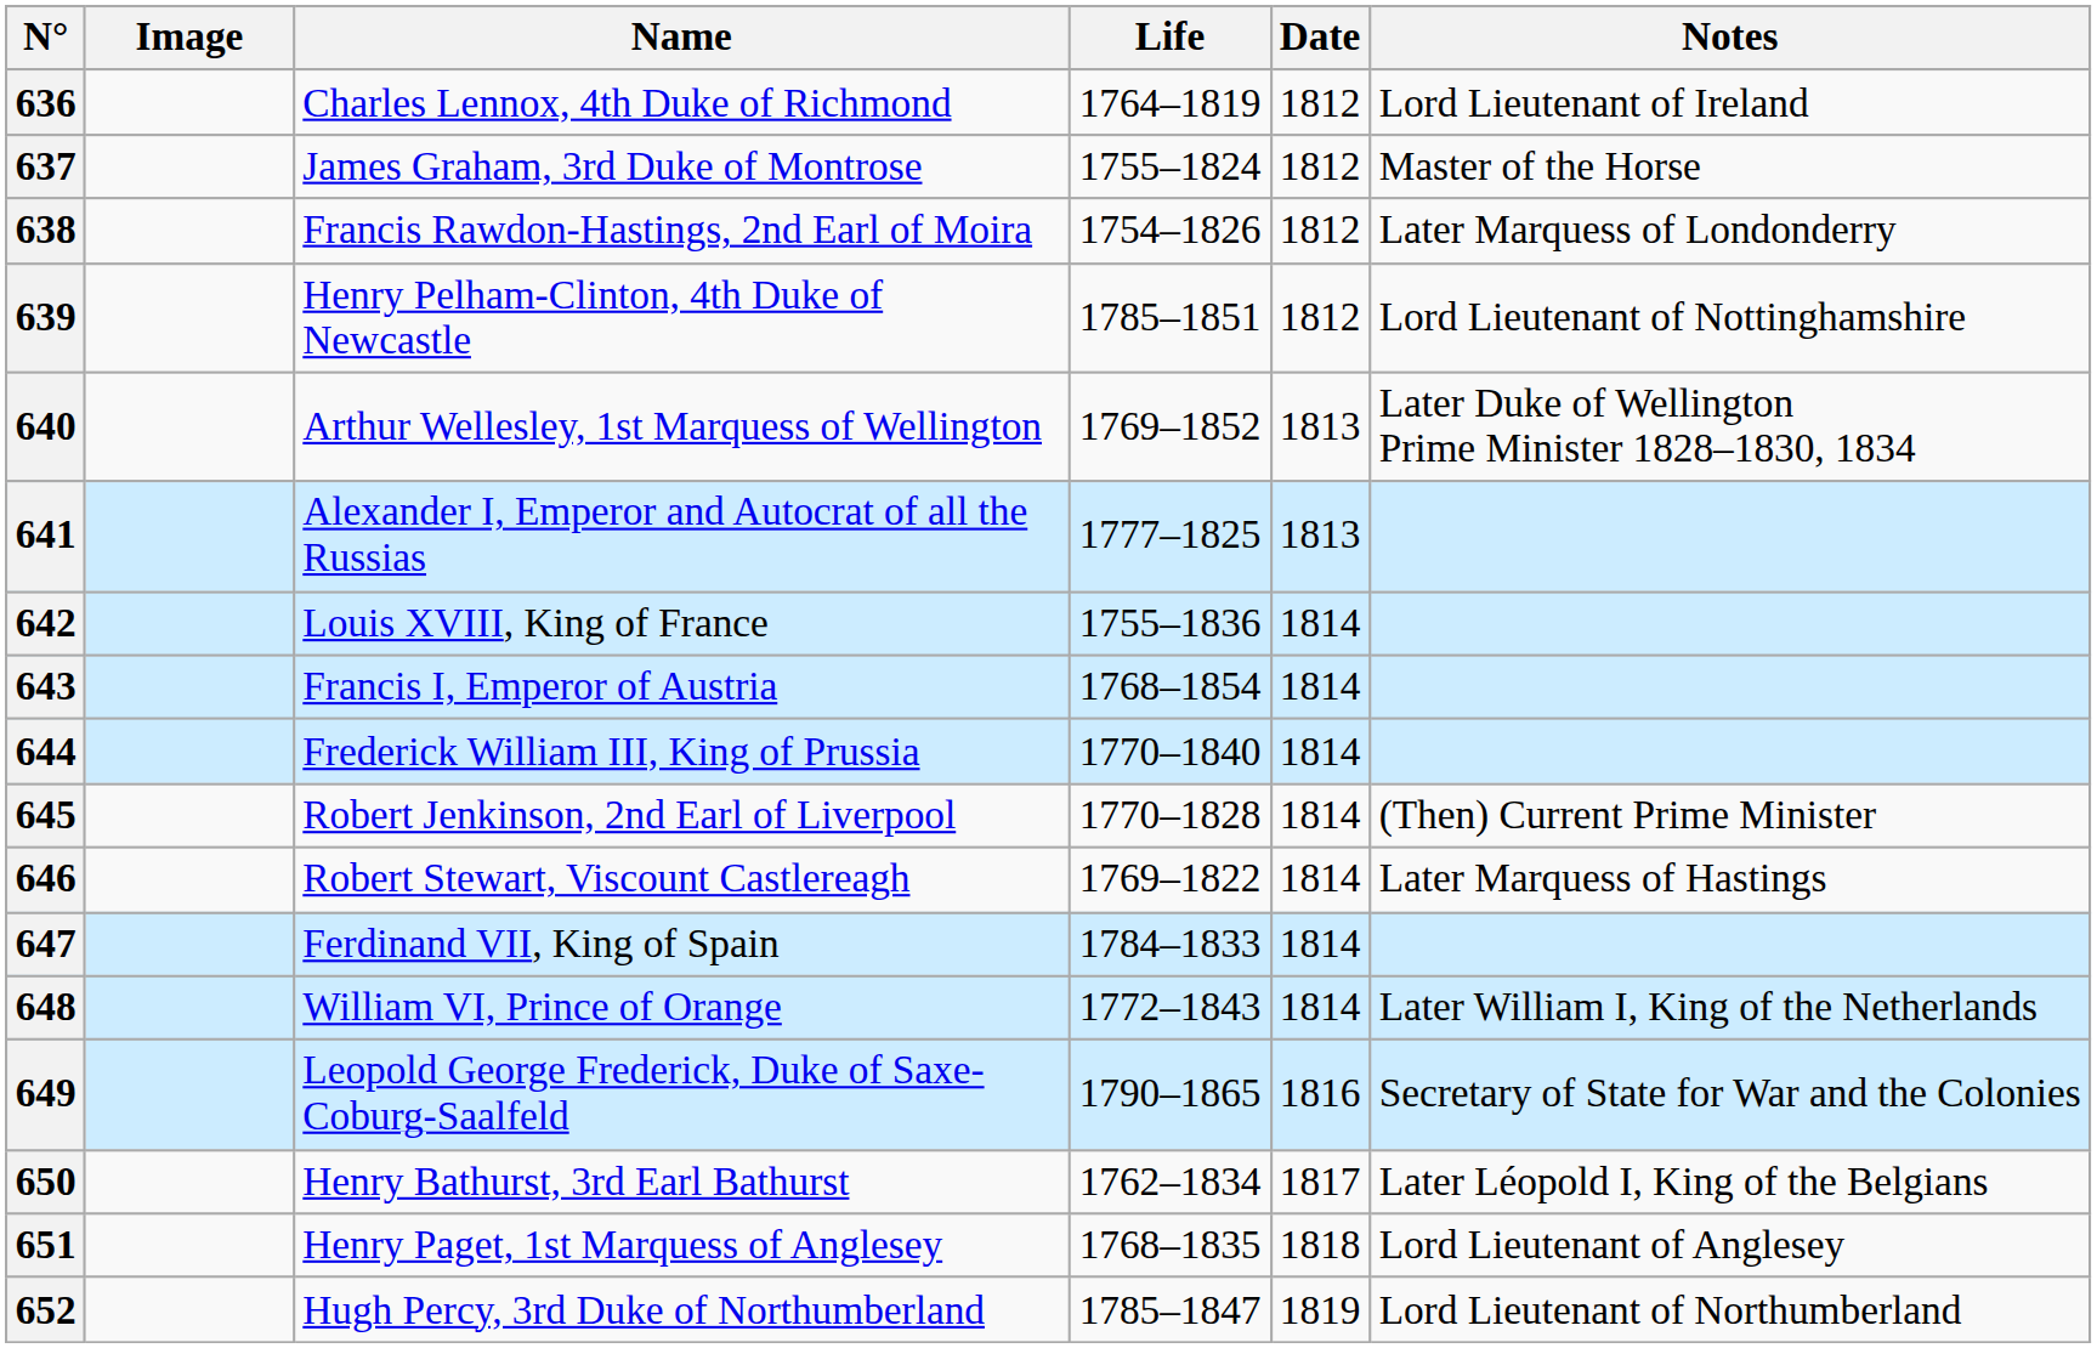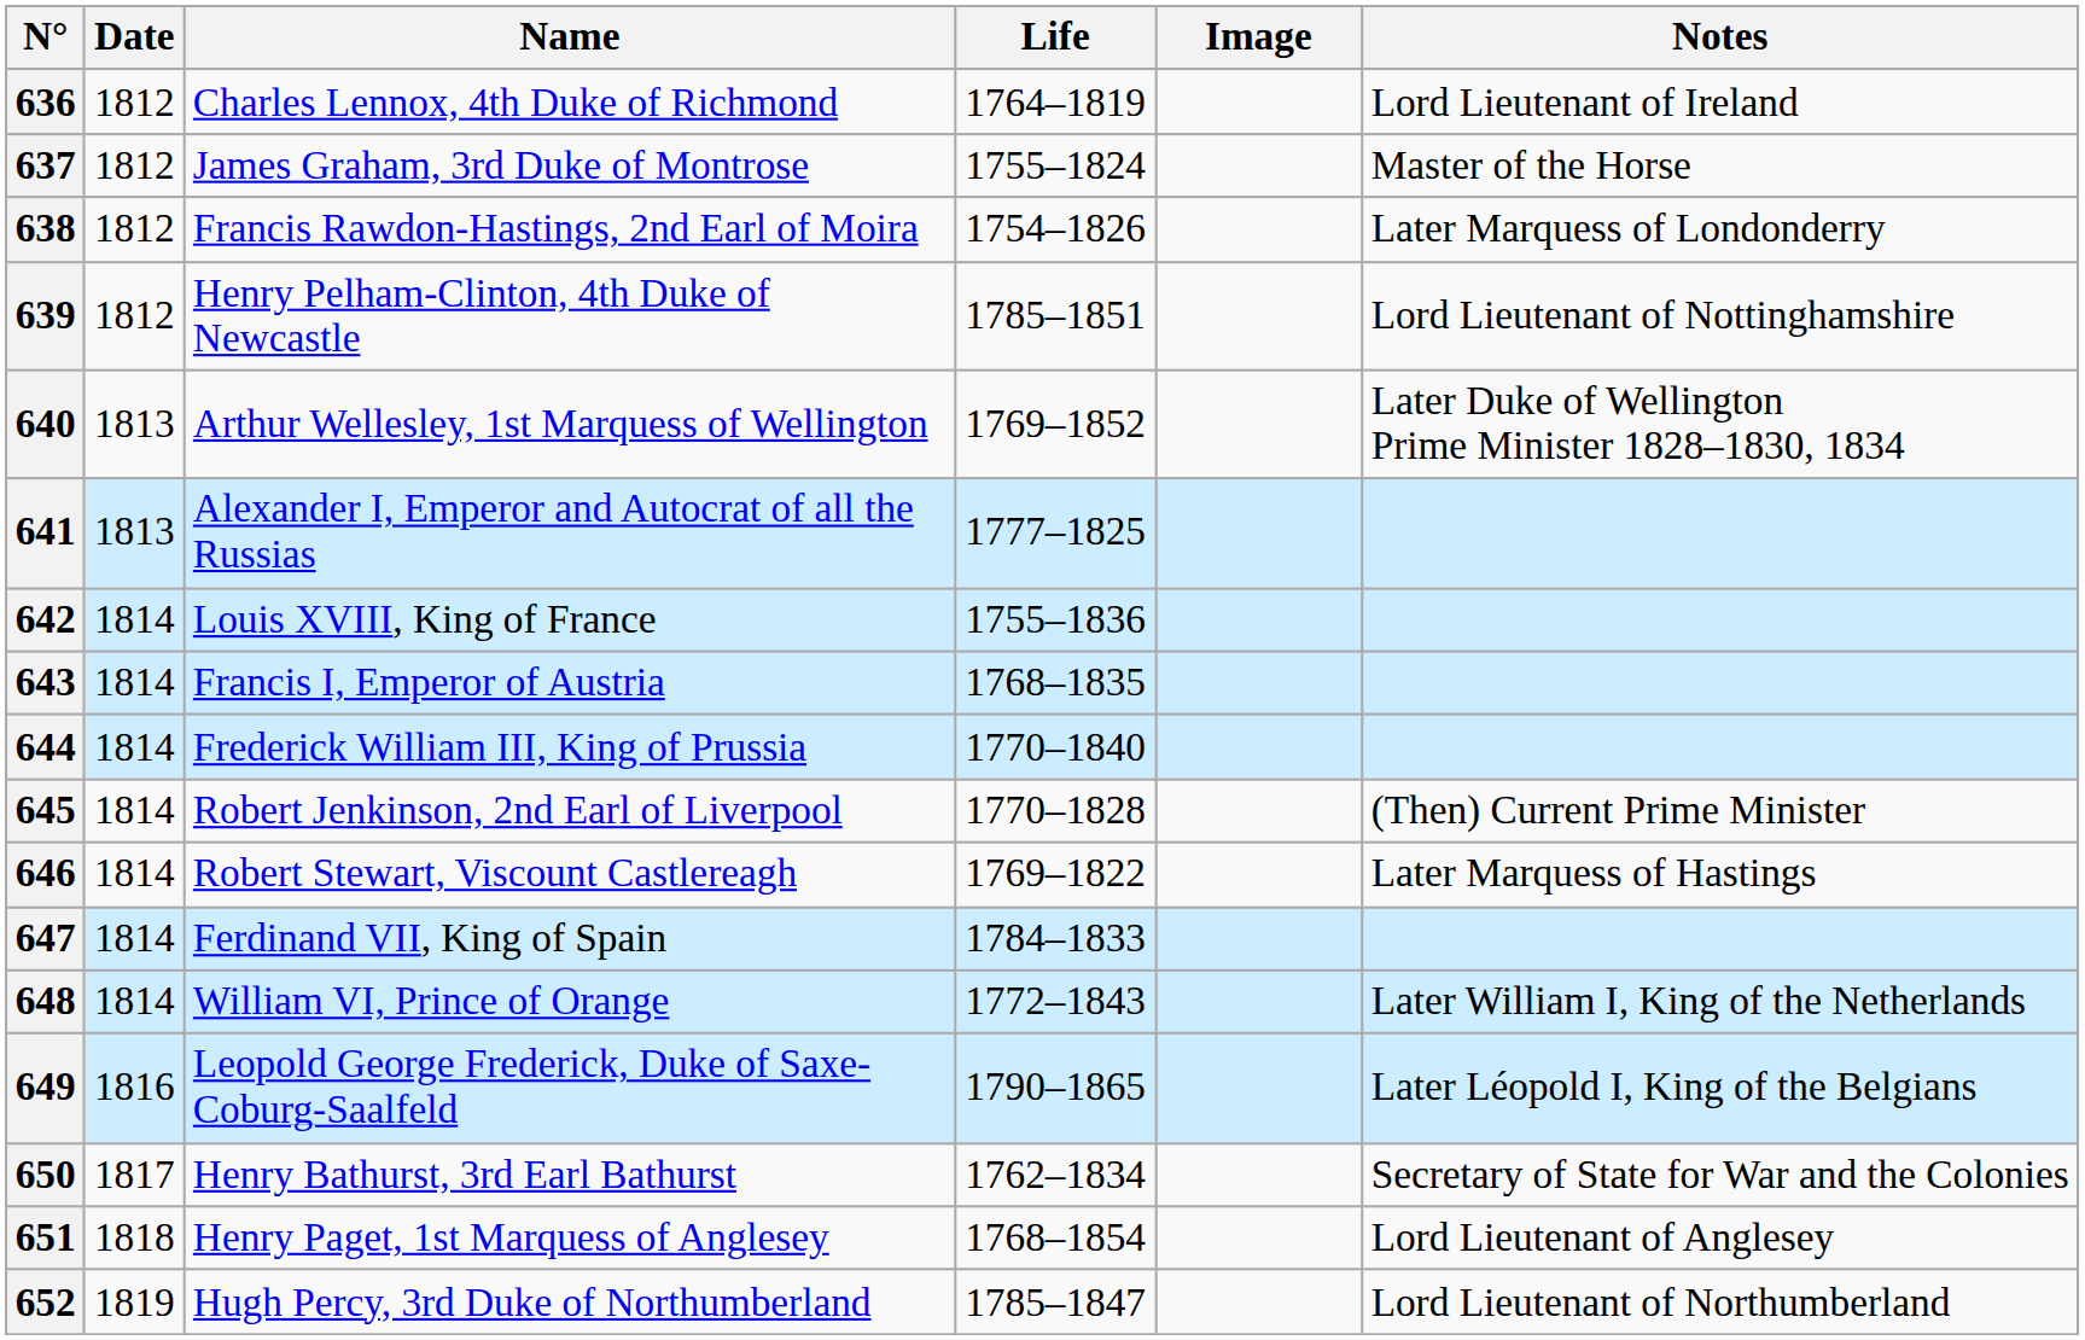 <table class="wikitable">
 <tr>
 <th>N°</th>
-<th style="width: 75px;">Image</th>
+<th>Date</th>
 <th style="width: 300px;">Name</th>
 <th>Life</th>
-<th>Date</th>
+<th style="width: 75px;">Image</th>
 <th>Notes</th>
 </tr>
 <tr id="The Regency">
 <th>636</th>
-<td></td>
+<td>1812</td>
 <td><a href='#'>Charles Lennox, 4th Duke of Richmond</a></td>
 <td>1764–1819</td>
-<td>1812</td>
+<td></td>
 <td>Lord Lieutenant of Ireland</td>
 </tr>
 <tr>
 <th>637</th>
-<td></td>
+<td>1812</td>
 <td><a href='#'>James Graham, 3rd Duke of Montrose</a></td>
 <td>1755–1824</td>
-<td>1812</td>
+<td></td>
 <td>Master of the Horse</td>
 </tr>
 <tr>
 <th>638</th>
-<td></td>
+<td>1812</td>
 <td><a href='#'>Francis Rawdon-Hastings, 2nd Earl of Moira</a></td>
 <td>1754–1826</td>
-<td>1812</td>
+<td></td>
 <td>Later Marquess of Londonderry</td>
 </tr>
 <tr>
 <th>639</th>
-<td></td>
+<td>1812</td>
 <td><a href='#'>Henry Pelham-Clinton, 4th Duke of Newcastle</a></td>
 <td>1785–1851</td>
-<td>1812</td>
+<td></td>
 <td>Lord Lieutenant of Nottinghamshire</td>
 </tr>
 <tr>
 <th>640</th>
-<td></td>
+<td>1813</td>
 <td><a href='#'>Arthur Wellesley, 1st Marquess of Wellington</a></td>
 <td>1769–1852</td>
-<td>1813</td>
+<td></td>
 <td>Later Duke of Wellington<br>Prime Minister 1828–1830, 1834</td>
 </tr>
 <tr bgcolor="#CCECFF">
 <th>641</th>
-<td></td>
+<td>1813</td>
 <td><a href='#'>Alexander I, Emperor and Autocrat of all the Russias</a></td>
 <td>1777–1825</td>
-<td>1813</td>
+<td></td>
 <td></td>
 </tr>
 <tr bgcolor="#CCECFF">
 <th>642</th>
-<td></td>
+<td>1814</td>
 <td><a href='#'>Louis XVIII</a>, King of France</td>
 <td>1755–1836</td>
-<td>1814</td>
+<td></td>
 <td></td>
 </tr>
 <tr bgcolor="#CCECFF">
 <th>643</th>
+<td>1814</td>
+<td><a href='#'>Francis I, Emperor of Austria</a></td>
+<td>1768–1835</td>
 <td></td>
-<td><a href='#'>Francis I, Emperor of Austria</a></td>
-<td>1768–1854</td>
-<td>1814</td>
 <td></td>
 </tr>
 <tr bgcolor="#CCECFF">
 <th>644</th>
-<td></td>
+<td>1814</td>
 <td><a href='#'>Frederick William III, King of Prussia</a></td>
 <td>1770–1840</td>
-<td>1814</td>
+<td></td>
 <td></td>
 </tr>
 <tr>
 <th>645</th>
-<td></td>
+<td>1814</td>
 <td><a href='#'>Robert Jenkinson, 2nd Earl of Liverpool</a></td>
 <td>1770–1828</td>
-<td>1814</td>
+<td></td>
 <td>(Then) Current Prime Minister</td>
 </tr>
 <tr>
 <th>646</th>
-<td></td>
+<td>1814</td>
 <td><a href='#'>Robert Stewart, Viscount Castlereagh</a></td>
 <td>1769–1822</td>
-<td>1814</td>
+<td></td>
 <td>Later Marquess of Hastings</td>
 </tr>
 <tr bgcolor="#CCECFF">
 <th>647</th>
-<td></td>
+<td>1814</td>
 <td><a href='#'>Ferdinand VII</a>, King of Spain</td>
 <td>1784–1833</td>
-<td>1814</td>
+<td></td>
 <td></td>
 </tr>
 <tr bgcolor="#CCECFF">
 <th>648</th>
-<td></td>
+<td>1814</td>
 <td><a href='#'>William VI, Prince of Orange</a></td>
 <td>1772–1843</td>
-<td>1814</td>
+<td></td>
 <td>Later William I, King of the Netherlands</td>
 </tr>
 <tr bgcolor="#CCECFF">
 <th>649</th>
-<td></td>
+<td>1816</td>
 <td><a href='#'>Leopold George Frederick, Duke of Saxe-Coburg-Saalfeld</a></td>
 <td>1790–1865</td>
-<td>1816</td>
+<td></td>
+<td>Later Léopold I, King of the Belgians</td>
+</tr>
+<tr>
+<th>650</th>
+<td>1817</td>
+<td><a href='#'>Henry Bathurst, 3rd Earl Bathurst</a></td>
+<td>1762–1834</td>
+<td></td>
 <td>Secretary of State for War and the Colonies</td>
 </tr>
 <tr>
-<th>650</th>
+<th>651</th>
+<td>1818</td>
+<td><a href='#'>Henry Paget, 1st Marquess of Anglesey</a></td>
+<td>1768–1854</td>
 <td></td>
-<td><a href='#'>Henry Bathurst, 3rd Earl Bathurst</a></td>
-<td>1762–1834</td>
-<td>1817</td>
-<td>Later Léopold I, King of the Belgians</td>
-</tr>
-<tr>
-<th>651</th>
-<td></td>
-<td><a href='#'>Henry Paget, 1st Marquess of Anglesey</a></td>
-<td>1768–1835</td>
-<td>1818</td>
 <td>Lord Lieutenant of Anglesey</td>
 </tr>
 <tr>
 <th>652</th>
-<td></td>
+<td>1819</td>
 <td><a href='#'>Hugh Percy, 3rd Duke of Northumberland</a></td>
 <td>1785–1847</td>
-<td>1819</td>
+<td></td>
 <td>Lord Lieutenant of Northumberland</td>
 </tr>
 </table>
